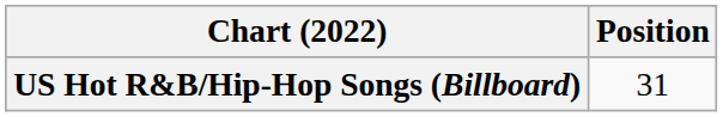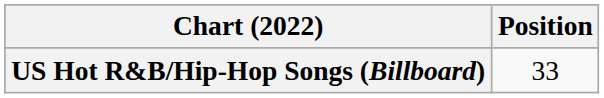 <table class="wikitable plainrowheaders" style="text-align:center">
 <tr>
 <th scope="col">Chart (2022)</th>
 <th scope="col">Position</th>
 </tr>
 <tr>
 <th scope="row">US Hot R&B/Hip-Hop Songs (<em>Billboard</em>)</th>
-<td>31</td>
+<td>33</td>
 </tr>
 </table>
